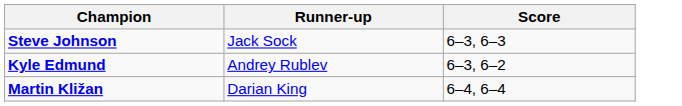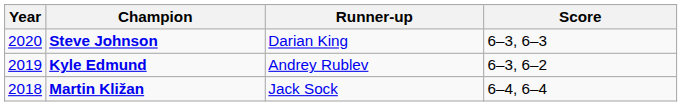 <table class="wikitable" style="font-size:90%">
 <tr>
+<th>Year</th>
 <th width="200">Champion</th>
 <th width="200">Runner-up</th>
 <th width="175">Score</th>
 </tr>
 <tr>
+<td><a href='#'>2020</a></td>
 <td> <strong><a href='#'>Steve Johnson</a></strong></td>
-<td> <a href='#'>Jack Sock</a></td>
+<td> <a href='#'>Darian King</a></td>
 <td>6–3, 6–3</td>
 </tr>
 <tr>
+<td><a href='#'>2019</a></td>
 <td> <strong><a href='#'>Kyle Edmund</a></strong></td>
 <td> <a href='#'>Andrey Rublev</a></td>
 <td>6–3, 6–2</td>
 </tr>
 <tr>
+<td><a href='#'>2018</a></td>
 <td> <strong><a href='#'>Martin Kližan</a></strong></td>
-<td> <a href='#'>Darian King</a></td>
+<td> <a href='#'>Jack Sock</a></td>
 <td>6–4, 6–4</td>
 </tr>
 </table>
